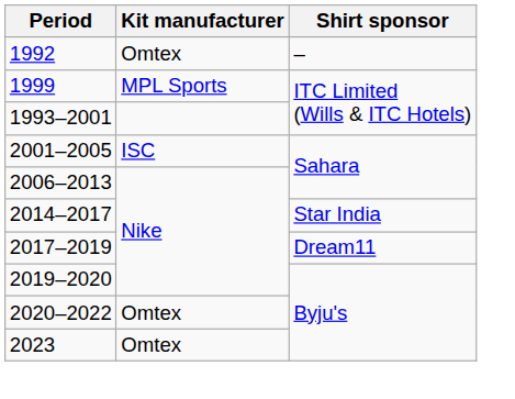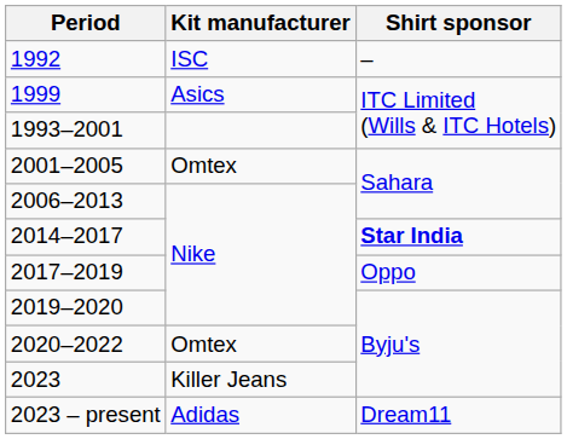 <table class="wikitable">
 <tr>
 <th>Period</th>
 <th>Kit manufacturer</th>
 <th>Shirt sponsor</th>
 </tr>
 <tr>
 <td><a href='#'>1992</a></td>
-<td>Omtex</td>
+<td><a href='#'>ISC</a></td>
 <td>–</td>
 </tr>
 <tr>
 <td><a href='#'>1999</a></td>
-<td><a href='#'>MPL Sports</a></td>
+<td><a href='#'>Asics</a></td>
 <td rowspan="2"><a href='#'>ITC Limited</a><br>(<a href='#'>Wills</a> & <a href='#'>ITC Hotels</a>)</td>
 </tr>
 <tr>
 <td>1993–2001</td>
 <td></td>
 </tr>
 <tr>
 <td>2001–2005</td>
-<td><a href='#'>ISC</a></td>
+<td>Omtex</td>
 <td rowspan="2"><a href='#'>Sahara</a></td>
 </tr>
 <tr>
 <td>2006–2013</td>
 <td rowspan="4"><a href='#'>Nike</a></td>
 </tr>
 <tr>
 <td>2014–2017</td>
-<td><a href='#'>Star India</a></td>
+<td><strong><a href='#'>Star India</a></strong></td>
 </tr>
 <tr>
 <td>2017–2019</td>
-<td><a href='#'>Dream11</a></td>
+<td><a href='#'>Oppo</a></td>
 </tr>
 <tr>
 <td>2019–2020</td>
 <td rowspan="3"><a href='#'>Byju's</a></td>
 </tr>
 <tr>
 <td>2020–2022</td>
 <td>Omtex</td>
 </tr>
 <tr>
 <td>2023</td>
-<td>Omtex</td>
+<td>Killer Jeans</td>
+</tr>
+<tr>
+<td>2023 – present</td>
+<td><a href='#'>Adidas</a></td>
+<td><a href='#'>Dream11</a></td>
 </tr>
 </table>
